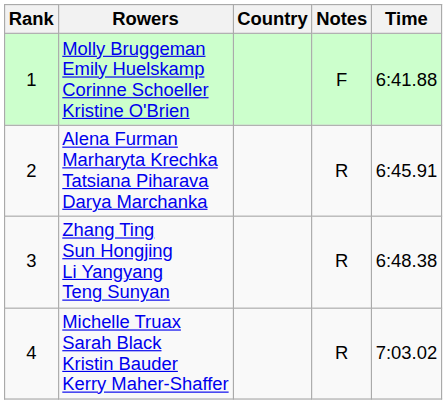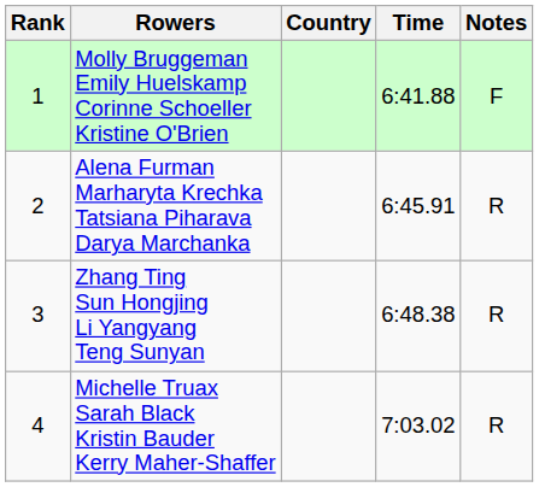 <table class="wikitable" style="text-align:center">
 <tr>
 <th>Rank</th>
 <th>Rowers</th>
 <th>Country</th>
+<th>Time</th>
 <th>Notes</th>
-<th>Time</th>
 </tr>
 <tr bgcolor=ccffcc>
 <td>1</td>
 <td align="left"><a href='#'>Molly Bruggeman</a><br><a href='#'>Emily Huelskamp</a><br><a href='#'>Corinne Schoeller</a><br><a href='#'>Kristine O'Brien</a></td>
 <td align="left"></td>
+<td>6:41.88</td>
 <td>F</td>
-<td>6:41.88</td>
 </tr>
 <tr>
 <td>2</td>
 <td align="left"><a href='#'>Alena Furman</a><br><a href='#'>Marharyta Krechka</a><br><a href='#'>Tatsiana Piharava</a><br><a href='#'>Darya Marchanka</a></td>
 <td align="left"></td>
+<td>6:45.91</td>
 <td>R</td>
-<td>6:45.91</td>
 </tr>
 <tr>
 <td>3</td>
 <td align="left"><a href='#'>Zhang Ting</a><br><a href='#'>Sun Hongjing</a><br><a href='#'>Li Yangyang</a><br><a href='#'>Teng Sunyan</a></td>
 <td align="left"></td>
+<td>6:48.38</td>
 <td>R</td>
-<td>6:48.38</td>
 </tr>
 <tr>
 <td>4</td>
 <td align="left"><a href='#'>Michelle Truax</a><br><a href='#'>Sarah Black</a><br><a href='#'>Kristin Bauder</a><br><a href='#'>Kerry Maher-Shaffer</a></td>
 <td align="left"></td>
+<td>7:03.02</td>
 <td>R</td>
-<td>7:03.02</td>
 </tr>
 </table>
